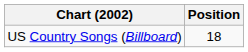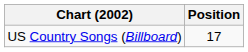 <table class="wikitable sortable">
 <tr>
 <th scope="col">Chart (2002)</th>
 <th scope="col">Position</th>
 </tr>
 <tr>
 <td>US <a href='#'>Country Songs</a> (<em><a href='#'>Billboard</a></em>)</td>
-<td align="center">18</td>
+<td align="center">17</td>
 </tr>
 </table>
